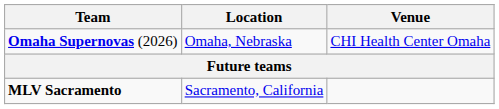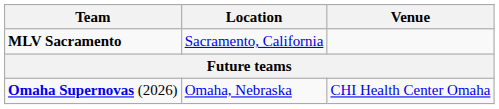 <table class="wikitable" style="font-size:85%">
 <tr>
 <th>Team</th>
 <th>Location</th>
 <th>Venue</th>
 </tr>
 <tr>
-<td><strong><a href='#'>Omaha Supernovas</a></strong> (2026)</td>
-<td><a href='#'>Omaha, Nebraska</a></td>
-<td><a href='#'>CHI Health Center Omaha</a></td>
+<td><strong>MLV Sacramento</strong></td>
+<td><a href='#'>Sacramento, California</a></td>
+<td></td>
 </tr>
 <tr>
 <th colspan="3">Future teams</th>
 </tr>
 <tr>
-<td><strong>MLV Sacramento</strong></td>
-<td><a href='#'>Sacramento, California</a></td>
-<td></td>
+<td><strong><a href='#'>Omaha Supernovas</a></strong> (2026)</td>
+<td><a href='#'>Omaha, Nebraska</a></td>
+<td><a href='#'>CHI Health Center Omaha</a></td>
 </tr>
 </table>
